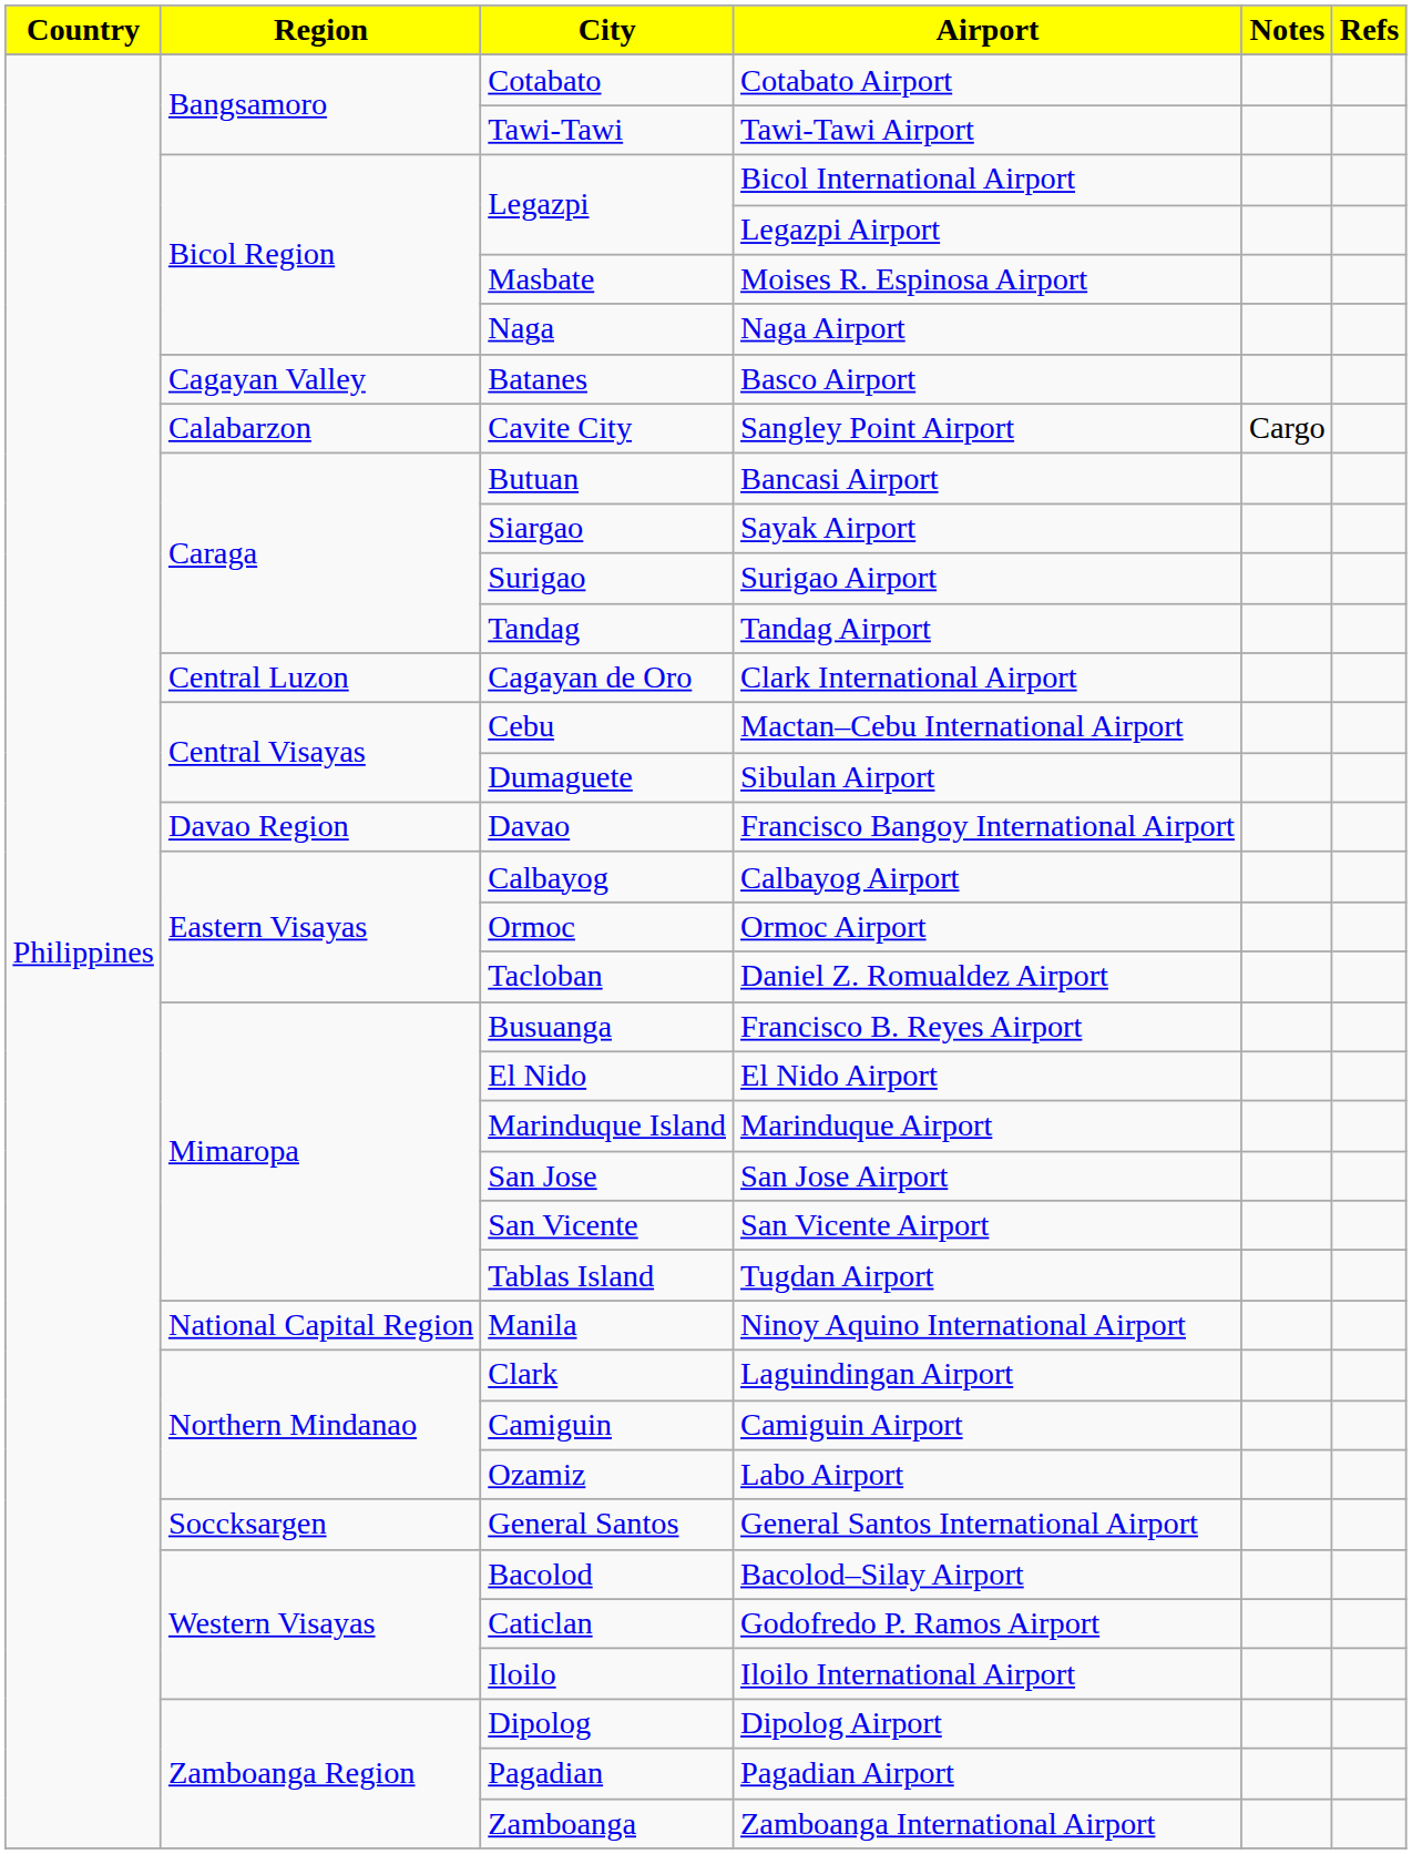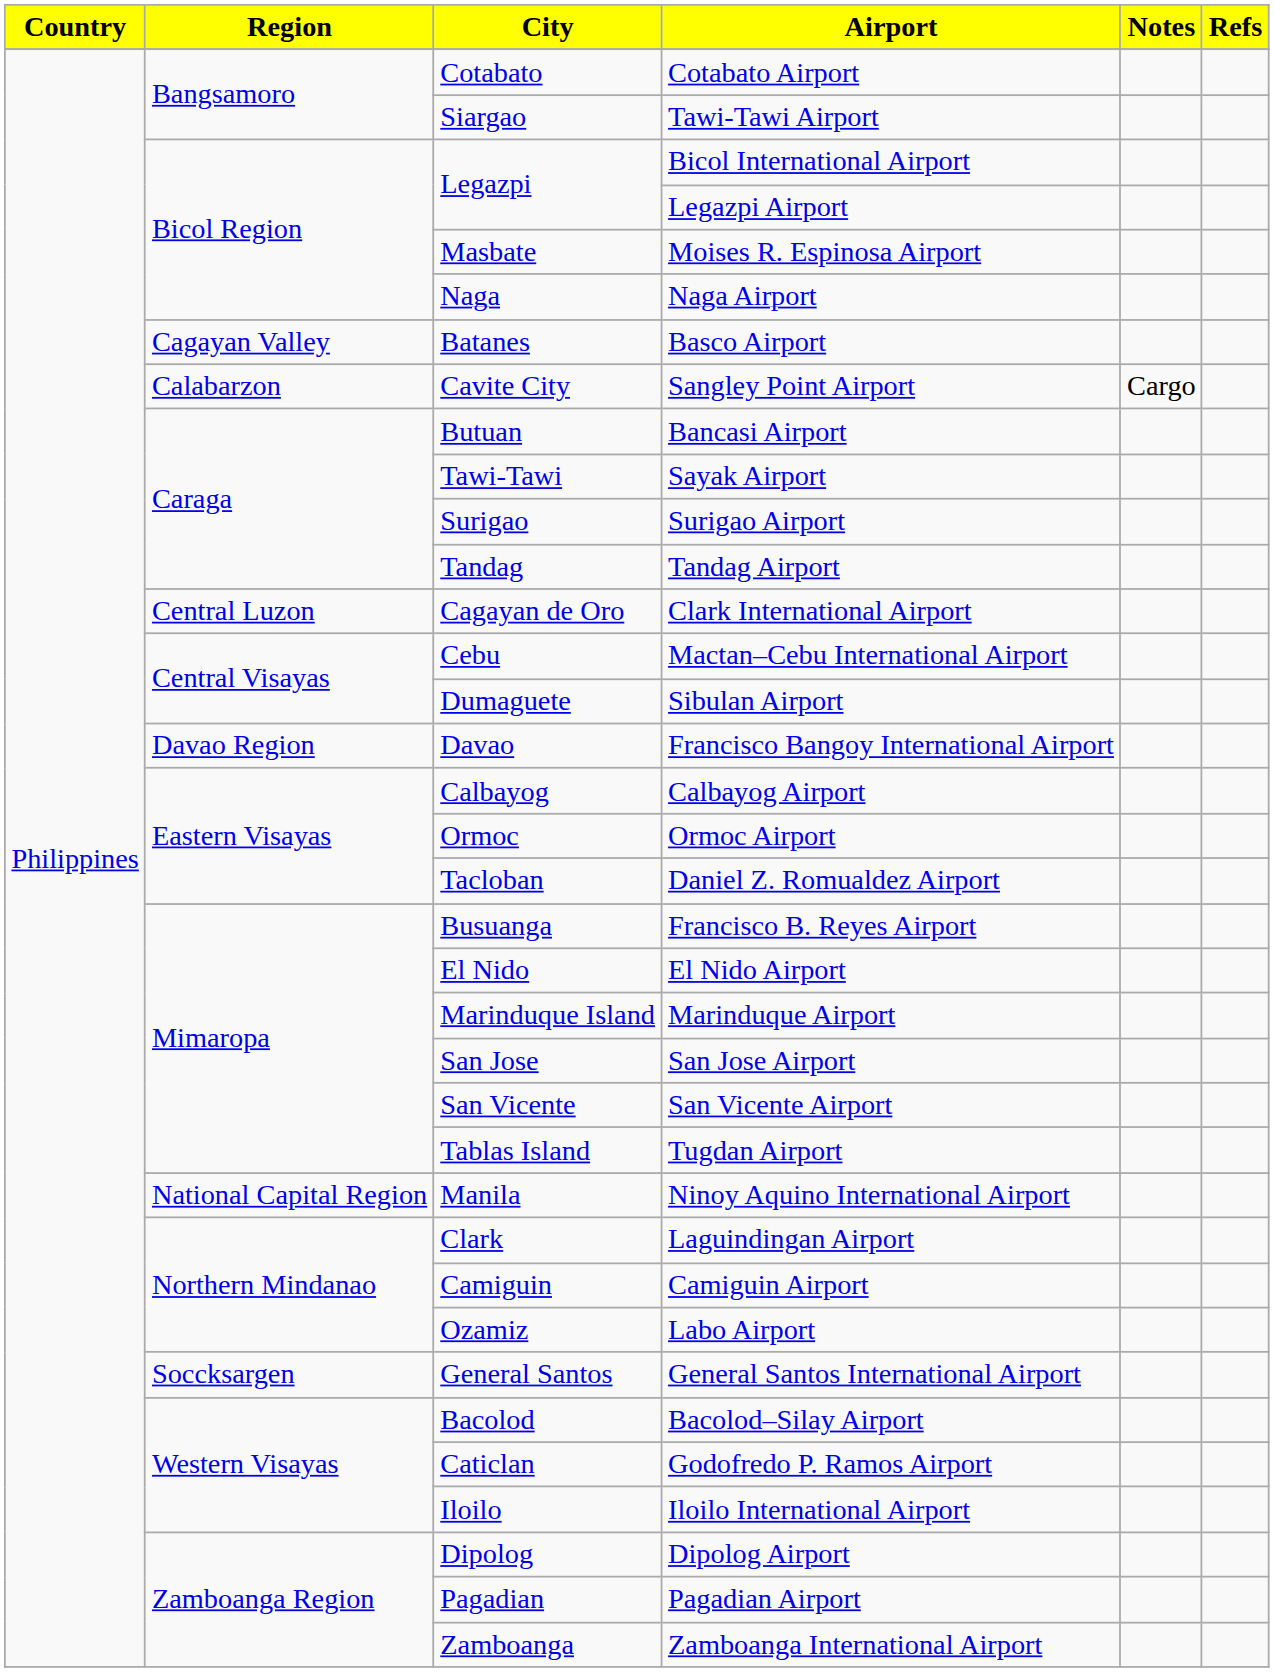 <table class="wikitable sortable">
 <tr>
 <th style="background:#FFFF00; color:black;">Country</th>
 <th style="background:#FFFF00; color:black;">Region</th>
 <th style="background:#FFFF00; color:black;">City</th>
 <th style="background:#FFFF00; color:black;">Airport</th>
 <th style="background:#FFFF00; color:black;">Notes</th>
 <th style="background:#FFFF00; color:black;" class="unsortable">Refs</th>
 </tr>
 <tr>
 </tr>
 <tr>
 <td rowspan="36"><a href='#'>Philippines</a></td>
 <td rowspan="2"><a href='#'>Bangsamoro</a></td>
 <td><a href='#'>Cotabato</a></td>
 <td><a href='#'>Cotabato Airport</a></td>
 <td></td>
 <td align=center></td>
 </tr>
 <tr>
-<td><a href='#'>Tawi-Tawi</a></td>
+<td><a href='#'>Siargao</a></td>
 <td><a href='#'>Tawi-Tawi Airport</a></td>
 <td align=center></td>
 <td align=center></td>
 </tr>
 <tr>
 <td rowspan="4"><a href='#'>Bicol Region</a></td>
 <td rowspan="2"><a href='#'>Legazpi</a></td>
 <td><a href='#'>Bicol International Airport</a></td>
 <td align=center></td>
 <td align=center></td>
 </tr>
 <tr>
 <td><a href='#'>Legazpi Airport</a></td>
 <td></td>
 <td align=center></td>
 </tr>
 <tr>
 <td><a href='#'>Masbate</a></td>
 <td><a href='#'>Moises R. Espinosa Airport</a></td>
 <td align=center></td>
 <td align=center></td>
 </tr>
 <tr>
 <td><a href='#'>Naga</a></td>
 <td><a href='#'>Naga Airport</a></td>
 <td align=center></td>
 <td align=center></td>
 </tr>
 <tr>
 <td><a href='#'>Cagayan Valley</a></td>
 <td><a href='#'>Batanes</a></td>
 <td><a href='#'>Basco Airport</a></td>
 <td></td>
 <td align=center></td>
 </tr>
 <tr>
 <td><a href='#'>Calabarzon</a></td>
 <td><a href='#'>Cavite City</a></td>
 <td><a href='#'>Sangley Point Airport</a></td>
 <td align=center>Cargo</td>
 <td align=center></td>
 </tr>
 <tr>
 <td rowspan="4"><a href='#'>Caraga</a></td>
 <td><a href='#'>Butuan</a></td>
 <td><a href='#'>Bancasi Airport</a></td>
 <td align=center></td>
 <td align=center></td>
 </tr>
 <tr>
-<td><a href='#'>Siargao</a></td>
+<td><a href='#'>Tawi-Tawi</a></td>
 <td><a href='#'>Sayak Airport</a></td>
 <td align=center></td>
 <td align=center></td>
 </tr>
 <tr>
 <td><a href='#'>Surigao</a></td>
 <td><a href='#'>Surigao Airport</a></td>
 <td align=center></td>
 <td align=center></td>
 </tr>
 <tr>
 <td><a href='#'>Tandag</a></td>
 <td><a href='#'>Tandag Airport</a></td>
 <td></td>
 <td align=center></td>
 </tr>
 <tr>
 <td><a href='#'>Central Luzon</a></td>
 <td><a href='#'>Cagayan de Oro</a></td>
 <td><a href='#'>Clark International Airport</a></td>
 <td></td>
 <td align=center></td>
 </tr>
 <tr>
 <td rowspan="2"><a href='#'>Central Visayas</a></td>
 <td><a href='#'>Cebu</a></td>
 <td><a href='#'>Mactan–Cebu International Airport</a></td>
 <td></td>
 <td align=center></td>
 </tr>
 <tr>
 <td><a href='#'>Dumaguete</a></td>
 <td><a href='#'>Sibulan Airport</a></td>
 <td align=center></td>
 <td align=center></td>
 </tr>
 <tr>
 <td><a href='#'>Davao Region</a></td>
 <td><a href='#'>Davao</a></td>
 <td><a href='#'>Francisco Bangoy International Airport</a></td>
 <td align=center></td>
 <td align=center></td>
 </tr>
 <tr>
 <td rowspan="3"><a href='#'>Eastern Visayas</a></td>
 <td><a href='#'>Calbayog</a></td>
 <td><a href='#'>Calbayog  Airport</a></td>
 <td align=center></td>
 <td align=center></td>
 </tr>
 <tr>
 <td><a href='#'>Ormoc</a></td>
 <td><a href='#'>Ormoc Airport</a></td>
 <td></td>
 <td align=center></td>
 </tr>
 <tr>
 <td><a href='#'>Tacloban</a></td>
 <td><a href='#'>Daniel Z. Romualdez Airport</a></td>
 <td align=center></td>
 <td align=center></td>
 </tr>
 <tr>
 <td rowspan="6"><a href='#'>Mimaropa</a></td>
 <td><a href='#'>Busuanga</a></td>
 <td><a href='#'>Francisco B. Reyes Airport</a></td>
 <td align=center></td>
 <td align=center></td>
 </tr>
 <tr>
 <td><a href='#'>El Nido</a></td>
 <td><a href='#'>El Nido Airport</a></td>
 <td align=center></td>
 <td align=center></td>
 </tr>
 <tr>
 <td><a href='#'>Marinduque Island</a></td>
 <td><a href='#'>Marinduque Airport</a></td>
 <td></td>
 <td align=center></td>
 </tr>
 <tr>
 <td><a href='#'>San Jose</a></td>
 <td><a href='#'>San Jose Airport</a></td>
 <td></td>
 <td align=center></td>
 </tr>
 <tr>
 <td><a href='#'>San Vicente</a></td>
 <td><a href='#'>San Vicente Airport</a></td>
 <td></td>
 <td align=center></td>
 </tr>
 <tr>
 <td><a href='#'>Tablas Island</a></td>
 <td><a href='#'>Tugdan Airport</a></td>
 <td></td>
 <td align=center></td>
 </tr>
 <tr>
 <td><a href='#'>National Capital Region</a></td>
 <td><a href='#'>Manila</a></td>
 <td><a href='#'>Ninoy Aquino International Airport</a></td>
 <td></td>
 <td align=center></td>
 </tr>
 <tr>
 <td rowspan="3"><a href='#'>Northern Mindanao</a></td>
 <td><a href='#'>Clark</a></td>
 <td><a href='#'>Laguindingan Airport</a></td>
 <td align=center></td>
 <td align=center></td>
 </tr>
 <tr>
 <td><a href='#'>Camiguin</a></td>
 <td><a href='#'>Camiguin Airport</a></td>
 <td align=center></td>
 <td align=center></td>
 </tr>
 <tr>
 <td><a href='#'>Ozamiz</a></td>
 <td><a href='#'>Labo Airport</a></td>
 <td align=center></td>
 <td align=center></td>
 </tr>
 <tr>
 <td><a href='#'>Soccksargen</a></td>
 <td><a href='#'>General Santos</a></td>
 <td><a href='#'>General Santos International Airport</a></td>
 <td align=center></td>
 <td align=center></td>
 </tr>
 <tr>
 <td rowspan="3"><a href='#'>Western Visayas</a></td>
 <td><a href='#'>Bacolod</a></td>
 <td><a href='#'>Bacolod–Silay Airport</a></td>
 <td align=center></td>
 <td align=center></td>
 </tr>
 <tr>
 <td><a href='#'>Caticlan</a></td>
 <td><a href='#'>Godofredo P. Ramos Airport</a></td>
 <td align=center></td>
 <td align=center></td>
 </tr>
 <tr>
 <td><a href='#'>Iloilo</a></td>
 <td><a href='#'>Iloilo International Airport</a></td>
 <td align=center></td>
 <td align=center></td>
 </tr>
 <tr>
 <td rowspan="3"><a href='#'>Zamboanga Region</a></td>
 <td><a href='#'>Dipolog</a></td>
 <td><a href='#'>Dipolog Airport</a></td>
 <td align=center></td>
 <td align=center></td>
 </tr>
 <tr>
 <td><a href='#'>Pagadian</a></td>
 <td><a href='#'>Pagadian Airport</a></td>
 <td align=center></td>
 <td align=center></td>
 </tr>
 <tr>
 <td><a href='#'>Zamboanga</a></td>
 <td><a href='#'>Zamboanga International Airport</a></td>
 <td align=center></td>
 <td align=center></td>
 </tr>
 </table>
